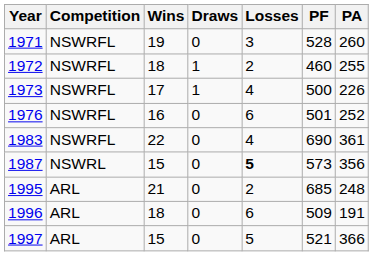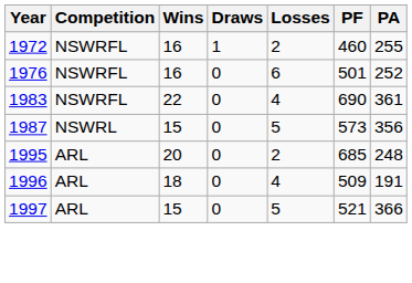 <table class="wikitable" style="text-align:left;">
 <tr>
 <th>Year</th>
 <th>Competition</th>
 <th>Wins</th>
 <th>Draws</th>
 <th>Losses</th>
 <th>PF</th>
 <th>PA</th>
 </tr>
 <tr>
-<td><a href='#'>1971</a></td>
-<td>NSWRFL</td>
-<td>19</td>
-<td>0</td>
-<td>3</td>
-<td>528</td>
-<td>260</td>
-</tr>
-<tr>
 <td><a href='#'>1972</a></td>
 <td>NSWRFL</td>
-<td>18</td>
+<td>16</td>
 <td>1</td>
 <td>2</td>
 <td>460</td>
 <td>255</td>
-</tr>
-<tr>
-<td><a href='#'>1973</a></td>
-<td>NSWRFL</td>
-<td>17</td>
-<td>1</td>
-<td>4</td>
-<td>500</td>
-<td>226</td>
 </tr>
 <tr>
 <td><a href='#'>1976</a></td>
 <td>NSWRFL</td>
 <td>16</td>
 <td>0</td>
 <td>6</td>
 <td>501</td>
 <td>252</td>
 </tr>
 <tr>
 <td><a href='#'>1983</a></td>
 <td>NSWRFL</td>
 <td>22</td>
 <td>0</td>
 <td>4</td>
 <td>690</td>
 <td>361</td>
 </tr>
 <tr>
 <td><a href='#'>1987</a></td>
 <td>NSWRL</td>
 <td>15</td>
 <td>0</td>
-<td><strong>5</strong></td>
+<td>5</td>
 <td>573</td>
 <td>356</td>
 </tr>
 <tr>
 <td><a href='#'>1995</a></td>
 <td>ARL</td>
-<td>21</td>
+<td>20</td>
 <td>0</td>
 <td>2</td>
 <td>685</td>
 <td>248</td>
 </tr>
 <tr>
 <td><a href='#'>1996</a></td>
 <td>ARL</td>
 <td>18</td>
 <td>0</td>
-<td>6</td>
+<td>4</td>
 <td>509</td>
 <td>191</td>
 </tr>
 <tr>
 <td><a href='#'>1997</a></td>
 <td>ARL</td>
 <td>15</td>
 <td>0</td>
 <td>5</td>
 <td>521</td>
 <td>366</td>
 </tr>
 </table>
